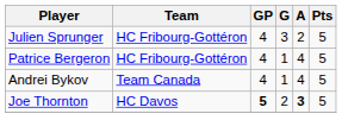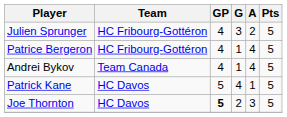 <table class="wikitable sortable" style="text-align:center;">
 <tr>
 <th>Player</th>
 <th>Team</th>
 <th>GP</th>
 <th>G</th>
 <th>A</th>
 <th>Pts</th>
 </tr>
 <tr>
 <td style="text-align:left;"><a href='#'>Julien Sprunger</a></td>
 <td align=left><a href='#'>HC Fribourg-Gottéron</a></td>
 <td>4</td>
 <td>3</td>
 <td>2</td>
 <td>5</td>
 </tr>
 <tr>
 <td style="text-align:left;"><a href='#'>Patrice Bergeron</a></td>
 <td align=left><a href='#'>HC Fribourg-Gottéron</a></td>
 <td>4</td>
 <td>1</td>
 <td>4</td>
 <td>5</td>
 </tr>
 <tr>
 <td style="text-align:left;">Andrei Bykov</td>
 <td align=left><a href='#'>Team Canada</a></td>
 <td>4</td>
 <td>1</td>
 <td>4</td>
 <td>5</td>
 </tr>
 <tr>
+<td style="text-align:left;"><a href='#'>Patrick Kane</a></td>
+<td align=left><a href='#'>HC Davos</a></td>
+<td>5</td>
+<td>4</td>
+<td>1</td>
+<td>5</td>
+</tr>
+<tr>
 <td style="text-align:left;"><a href='#'>Joe Thornton</a></td>
 <td align=left><a href='#'>HC Davos</a></td>
 <td><strong>5</strong></td>
 <td>2</td>
-<td><strong>3</strong></td>
+<td>3</td>
 <td>5</td>
 </tr>
 <tr>
 </tr>
 </table>
